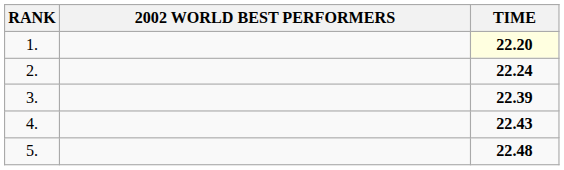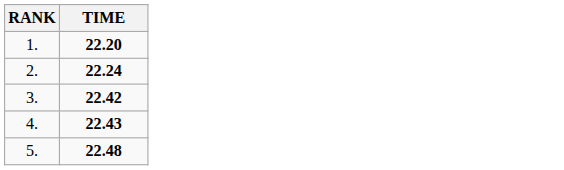 <table class="wikitable" style="border-collapse: collapse; font-size: 90%;">
 <tr>
 <th>RANK</th>
-<th align="center" style="width: 25em">2002 WORLD BEST PERFORMERS</th>
 <th align="center" style="width: 5em">TIME</th>
 </tr>
 <tr>
 <td align="center">1.</td>
-<td></td>
-<td align="center" style="background: lightyellow;"><strong>22.20</strong></td>
+<td align="center"><strong>22.20</strong></td>
 </tr>
 <tr>
 <td align="center">2.</td>
-<td></td>
 <td align="center"><strong>22.24</strong></td>
 </tr>
 <tr>
 <td align="center">3.</td>
-<td></td>
-<td align="center"><strong>22.39</strong></td>
+<td align="center"><strong>22.42</strong></td>
 </tr>
 <tr>
 <td align="center">4.</td>
-<td></td>
 <td align="center"><strong>22.43</strong></td>
 </tr>
 <tr>
 <td align="center">5.</td>
-<td></td>
 <td align="center"><strong>22.48</strong></td>
 </tr>
 </table>
